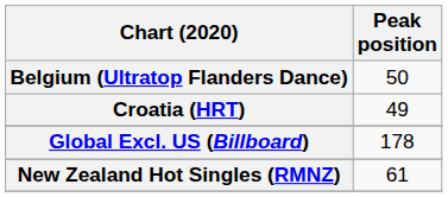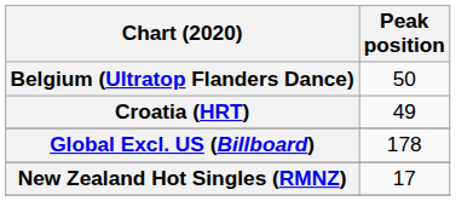 <table class="wikitable sortable plainrowheaders" style="text-align:center">
 <tr>
 <th scope="col">Chart (2020)</th>
 <th scope="col">Peak<br>position</th>
 </tr>
 <tr>
 <th scope="row">Belgium (<a href='#'>Ultratop</a> Flanders Dance)</th>
 <td>50</td>
 </tr>
 <tr>
 <th scope="row">Croatia (<a href='#'>HRT</a>)</th>
 <td>49</td>
 </tr>
 <tr>
 </tr>
 <tr>
 </tr>
 <tr>
 </tr>
 <tr>
 </tr>
 <tr>
 <th scope="row"><a href='#'>Global Excl. US</a> (<em><a href='#'>Billboard</a></em>)</th>
 <td>178</td>
 </tr>
 <tr>
 </tr>
 <tr>
 </tr>
 <tr>
 <th scope="row">New Zealand Hot Singles (<a href='#'>RMNZ</a>)</th>
-<td>61</td>
+<td>17</td>
 </tr>
 <tr>
 </tr>
 <tr>
 </tr>
 <tr>
 </tr>
 <tr>
 </tr>
 </table>
